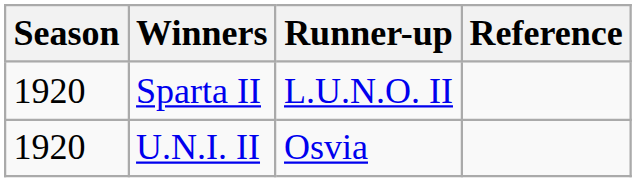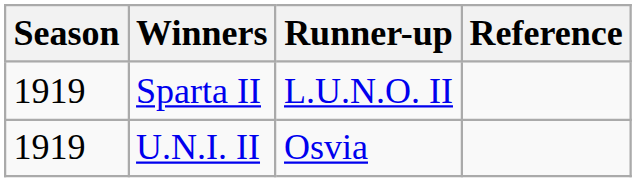 <table class="wikitable">
 <tr>
 <th>Season</th>
 <th>Winners</th>
 <th>Runner-up</th>
 <th>Reference</th>
 </tr>
 <tr>
-<td>1920</td>
+<td>1919</td>
 <td><a href='#'>Sparta II</a></td>
 <td><a href='#'>L.U.N.O. II</a></td>
 <td></td>
 </tr>
 <tr>
-<td>1920</td>
+<td>1919</td>
 <td><a href='#'>U.N.I. II</a></td>
 <td><a href='#'>Osvia</a></td>
 <td></td>
 </tr>
 </table>
